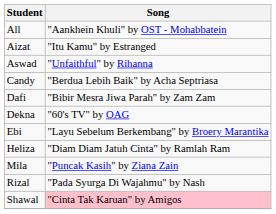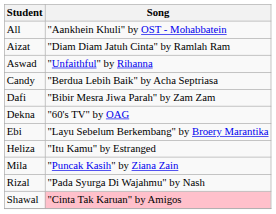 <table class="wikitable">
 <tr>
 <th>Student</th>
 <th>Song</th>
 </tr>
 <tr>
 <td>All</td>
 <td>"Aankhein Khuli" by <a href='#'>OST - Mohabbatein</a></td>
 </tr>
 <tr>
 <td>Aizat</td>
-<td>"Itu Kamu" by Estranged</td>
+<td>"Diam Diam Jatuh Cinta" by Ramlah Ram</td>
 </tr>
 <tr>
 <td>Aswad</td>
 <td>"<a href='#'>Unfaithful</a>" by <a href='#'>Rihanna</a></td>
 </tr>
 <tr>
 <td>Candy</td>
 <td>"Berdua Lebih Baik" by Acha Septriasa</td>
 </tr>
 <tr>
 <td>Dafi</td>
 <td>"Bibir Mesra Jiwa Parah" by Zam Zam</td>
 </tr>
 <tr>
 <td>Dekna</td>
 <td>"60's TV" by <a href='#'>OAG</a></td>
 </tr>
 <tr>
 <td>Ebi</td>
 <td>"Layu Sebelum Berkembang" by <a href='#'>Broery Marantika</a></td>
 </tr>
 <tr>
 <td>Heliza</td>
-<td>"Diam Diam Jatuh Cinta" by Ramlah Ram</td>
+<td>"Itu Kamu" by Estranged</td>
 </tr>
 <tr>
 <td>Mila</td>
 <td>"<a href='#'>Puncak Kasih</a>" by <a href='#'>Ziana Zain</a></td>
 </tr>
 <tr>
 <td>Rizal</td>
 <td>"Pada Syurga Di Wajahmu" by Nash</td>
 </tr>
 <tr>
 <td>Shawal</td>
 <td style="background: pink;">"Cinta Tak Karuan" by Amigos</td>
 </tr>
 <tr>
 </tr>
 </table>
